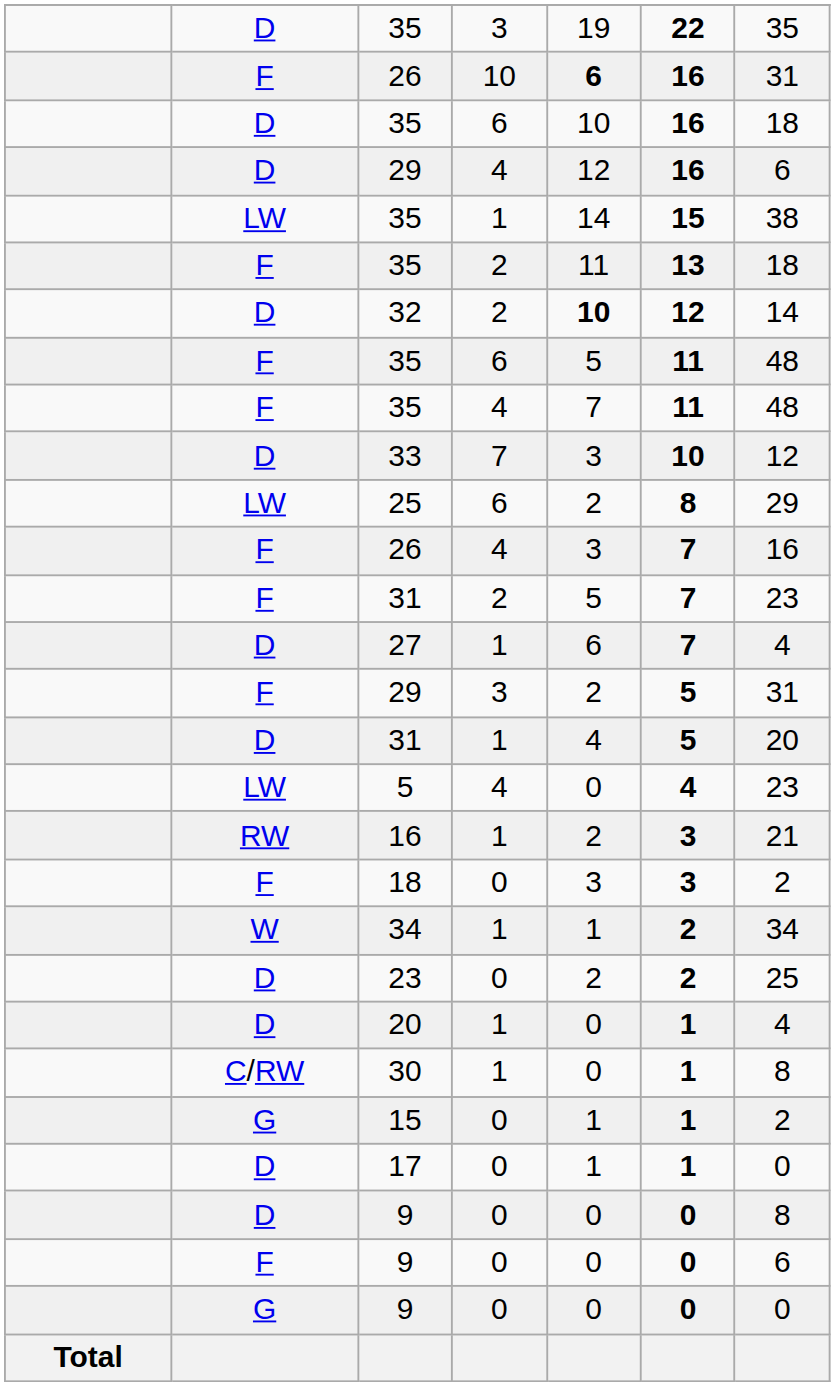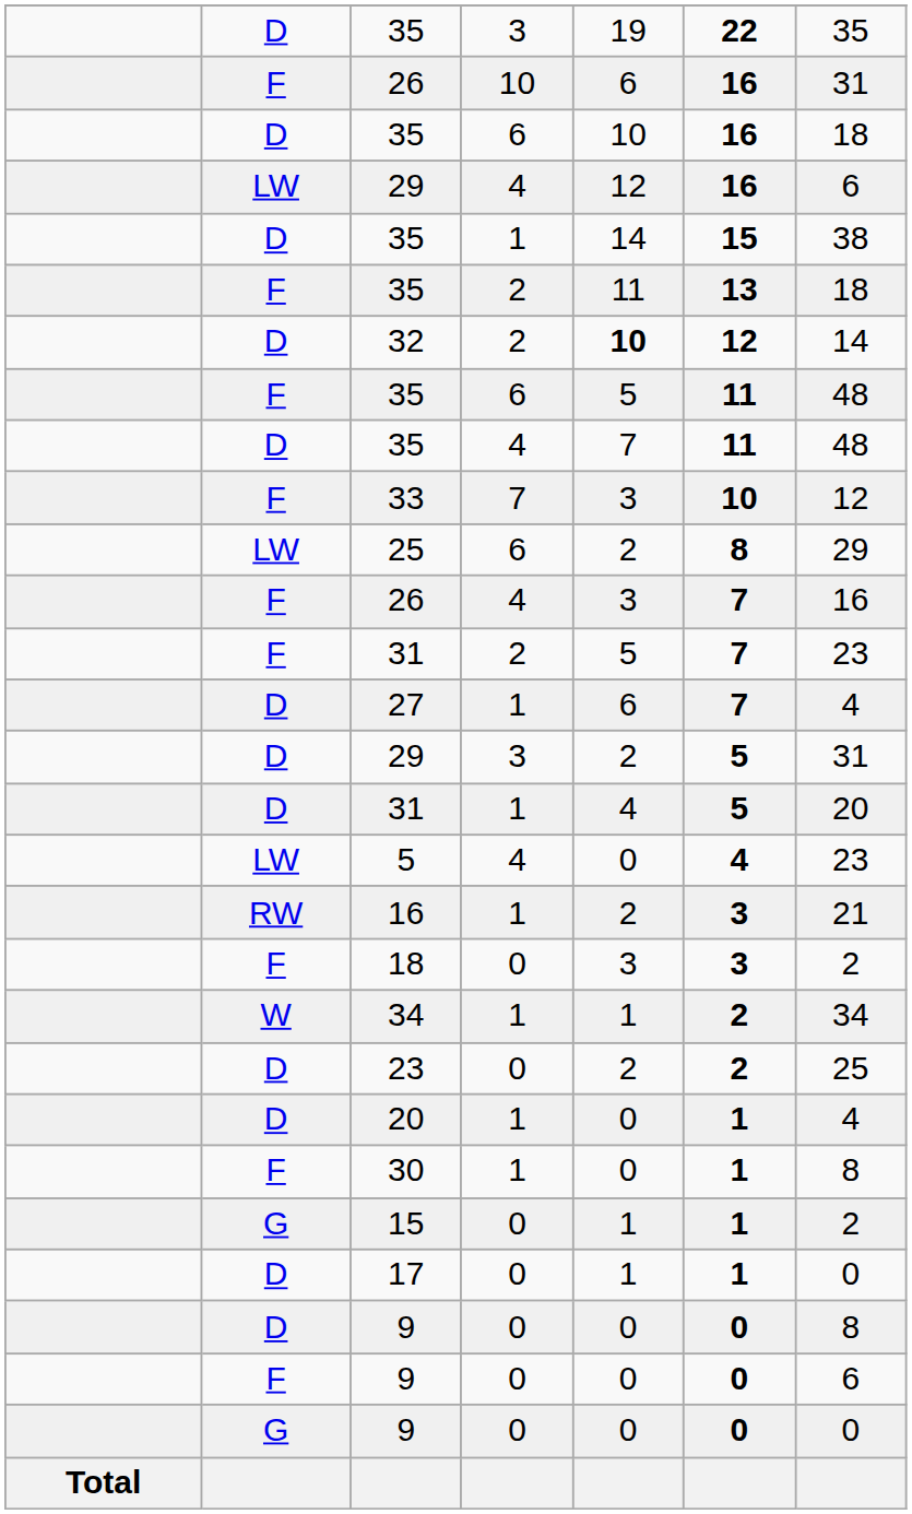 <table class="wikitable sortable" width ="50%">
 <tr align="center">
 </tr>
 <tr align="center" bgcolor="">
 <td></td>
 <td><a href='#'>D</a></td>
 <td>35</td>
 <td>3</td>
 <td>19</td>
 <td><strong>22</strong></td>
 <td>35</td>
 </tr>
 <tr align="center" bgcolor="f0f0f0">
 <td></td>
 <td><a href='#'>F</a></td>
 <td>26</td>
 <td>10</td>
-<td><strong>6</strong></td>
+<td>6</td>
 <td><strong>16</strong></td>
 <td>31</td>
 </tr>
 <tr align="center" bgcolor="">
 <td></td>
 <td><a href='#'>D</a></td>
 <td>35</td>
 <td>6</td>
 <td>10</td>
 <td><strong>16</strong></td>
 <td>18</td>
 </tr>
 <tr align="center" bgcolor="f0f0f0">
 <td></td>
-<td><a href='#'>D</a></td>
+<td><a href='#'>LW</a></td>
 <td>29</td>
 <td>4</td>
 <td>12</td>
 <td><strong>16</strong></td>
 <td>6</td>
 </tr>
 <tr align="center" bgcolor="">
 <td></td>
-<td><a href='#'>LW</a></td>
+<td><a href='#'>D</a></td>
 <td>35</td>
 <td>1</td>
 <td>14</td>
 <td><strong>15</strong></td>
 <td>38</td>
 </tr>
 <tr align="center" bgcolor="f0f0f0">
 <td></td>
 <td><a href='#'>F</a></td>
 <td>35</td>
 <td>2</td>
 <td>11</td>
 <td><strong>13</strong></td>
 <td>18</td>
 </tr>
 <tr align="center" bgcolor="">
 <td></td>
 <td><a href='#'>D</a></td>
 <td>32</td>
 <td>2</td>
 <td><strong>10</strong></td>
 <td><strong>12</strong></td>
 <td>14</td>
 </tr>
 <tr align="center" bgcolor="f0f0f0">
 <td></td>
 <td><a href='#'>F</a></td>
 <td>35</td>
 <td>6</td>
 <td>5</td>
 <td><strong>11</strong></td>
 <td>48</td>
 </tr>
 <tr align="center" bgcolor="">
 <td></td>
-<td><a href='#'>F</a></td>
+<td><a href='#'>D</a></td>
 <td>35</td>
 <td>4</td>
 <td>7</td>
 <td><strong>11</strong></td>
 <td>48</td>
 </tr>
 <tr align="center" bgcolor="f0f0f0">
 <td></td>
-<td><a href='#'>D</a></td>
+<td><a href='#'>F</a></td>
 <td>33</td>
 <td>7</td>
 <td>3</td>
 <td><strong>10</strong></td>
 <td>12</td>
 </tr>
 <tr align="center" bgcolor="">
 <td></td>
 <td><a href='#'>LW</a></td>
 <td>25</td>
 <td>6</td>
 <td>2</td>
 <td><strong>8</strong></td>
 <td>29</td>
 </tr>
 <tr align="center" bgcolor="f0f0f0">
 <td></td>
 <td><a href='#'>F</a></td>
 <td>26</td>
 <td>4</td>
 <td>3</td>
 <td><strong>7</strong></td>
 <td>16</td>
 </tr>
 <tr align="center" bgcolor="">
 <td></td>
 <td><a href='#'>F</a></td>
 <td>31</td>
 <td>2</td>
 <td>5</td>
 <td><strong>7</strong></td>
 <td>23</td>
 </tr>
 <tr align="center" bgcolor="f0f0f0">
 <td></td>
 <td><a href='#'>D</a></td>
 <td>27</td>
 <td>1</td>
 <td>6</td>
 <td><strong>7</strong></td>
 <td>4</td>
 </tr>
 <tr align="center" bgcolor="">
 <td></td>
-<td><a href='#'>F</a></td>
+<td><a href='#'>D</a></td>
 <td>29</td>
 <td>3</td>
 <td>2</td>
 <td><strong>5</strong></td>
 <td>31</td>
 </tr>
 <tr align="center" bgcolor="f0f0f0">
 <td></td>
 <td><a href='#'>D</a></td>
 <td>31</td>
 <td>1</td>
 <td>4</td>
 <td><strong>5</strong></td>
 <td>20</td>
 </tr>
 <tr align="center" bgcolor="">
 <td></td>
 <td><a href='#'>LW</a></td>
 <td>5</td>
 <td>4</td>
 <td>0</td>
 <td><strong>4</strong></td>
 <td>23</td>
 </tr>
 <tr align="center" bgcolor="f0f0f0">
 <td></td>
 <td><a href='#'>RW</a></td>
 <td>16</td>
 <td>1</td>
 <td>2</td>
 <td><strong>3</strong></td>
 <td>21</td>
 </tr>
 <tr align="center" bgcolor="">
 <td></td>
 <td><a href='#'>F</a></td>
 <td>18</td>
 <td>0</td>
 <td>3</td>
 <td><strong>3</strong></td>
 <td>2</td>
 </tr>
 <tr align="center" bgcolor="f0f0f0">
 <td></td>
 <td><a href='#'>W</a></td>
 <td>34</td>
 <td>1</td>
 <td>1</td>
 <td><strong>2</strong></td>
 <td>34</td>
 </tr>
 <tr align="center" bgcolor="">
 <td></td>
 <td><a href='#'>D</a></td>
 <td>23</td>
 <td>0</td>
 <td>2</td>
 <td><strong>2</strong></td>
 <td>25</td>
 </tr>
 <tr align="center" bgcolor="f0f0f0">
 <td></td>
 <td><a href='#'>D</a></td>
 <td>20</td>
 <td>1</td>
 <td>0</td>
 <td><strong>1</strong></td>
 <td>4</td>
 </tr>
 <tr align="center" bgcolor="">
 <td></td>
-<td><a href='#'>C</a>/<a href='#'>RW</a></td>
+<td><a href='#'>F</a></td>
 <td>30</td>
 <td>1</td>
 <td>0</td>
 <td><strong>1</strong></td>
 <td>8</td>
 </tr>
 <tr align="center" bgcolor="f0f0f0">
 <td></td>
 <td><a href='#'>G</a></td>
 <td>15</td>
 <td>0</td>
 <td>1</td>
 <td><strong>1</strong></td>
 <td>2</td>
 </tr>
 <tr align="center" bgcolor="">
 <td></td>
 <td><a href='#'>D</a></td>
 <td>17</td>
 <td>0</td>
 <td>1</td>
 <td><strong>1</strong></td>
 <td>0</td>
 </tr>
 <tr align="center" bgcolor="f0f0f0">
 <td></td>
 <td><a href='#'>D</a></td>
 <td>9</td>
 <td>0</td>
 <td>0</td>
 <td><strong>0</strong></td>
 <td>8</td>
 </tr>
 <tr align="center" bgcolor="">
 <td></td>
 <td><a href='#'>F</a></td>
 <td>9</td>
 <td>0</td>
 <td>0</td>
 <td><strong>0</strong></td>
 <td>6</td>
 </tr>
 <tr align="center" bgcolor="f0f0f0">
 <td></td>
 <td><a href='#'>G</a></td>
 <td>9</td>
 <td>0</td>
 <td>0</td>
 <td><strong>0</strong></td>
 <td>0</td>
 </tr>
 <tr>
 <th>Total</th>
 <th></th>
 <th></th>
 <th></th>
 <th></th>
 <th></th>
 <th></th>
 </tr>
 </table>
